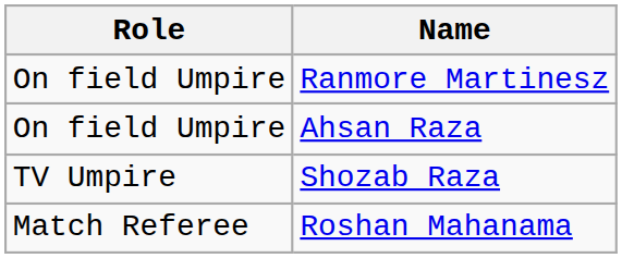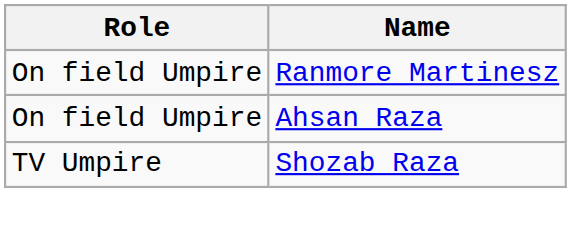 <table class="wikitable">
 <tr>
 <th>Role</th>
 <th>Name</th>
 </tr>
 <tr>
 <td>On field Umpire</td>
 <td> <a href='#'>Ranmore Martinesz</a></td>
 </tr>
 <tr>
 <td>On field Umpire</td>
 <td> <a href='#'>Ahsan Raza</a></td>
 </tr>
 <tr>
 <td>TV Umpire</td>
 <td> <a href='#'>Shozab Raza</a></td>
 </tr>
-<tr>
-<td>Match Referee</td>
-<td> <a href='#'>Roshan Mahanama</a></td>
-</tr>
 </table>
